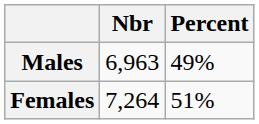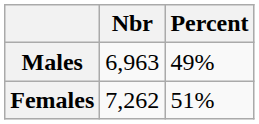 <table class="wikitable sortable" style="text-align:left">
 <tr>
 <th scope="col"></th>
 <th scope="col">Nbr</th>
 <th scope="col">Percent</th>
 </tr>
 <tr>
 <th scope="row">Males</th>
 <td>6,963</td>
 <td>49%</td>
 </tr>
 <tr>
 <th scope="row">Females</th>
-<td>7,264</td>
+<td>7,262</td>
 <td>51%</td>
 </tr>
 </table>
